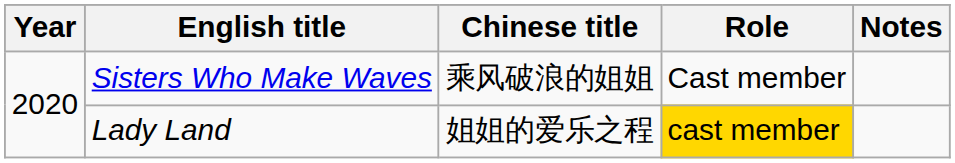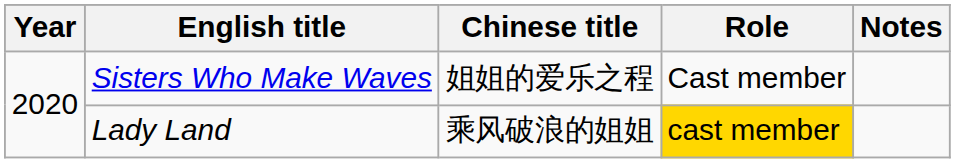 <table class="wikitable">
 <tr>
 <th>Year</th>
 <th>English title</th>
 <th>Chinese title</th>
 <th>Role</th>
 <th>Notes</th>
 </tr>
 <tr>
 <td rowspan=2>2020</td>
 <td><em><a href='#'>Sisters Who Make Waves</a></em></td>
-<td>乘风破浪的姐姐</td>
+<td>姐姐的爱乐之程</td>
 <td>Cast member</td>
 <td></td>
 </tr>
 <tr>
 <td><em>Lady Land</em></td>
-<td>姐姐的爱乐之程</td>
+<td>乘风破浪的姐姐</td>
 <td style="background: gold;">cast member</td>
 <td></td>
 </tr>
 </table>
